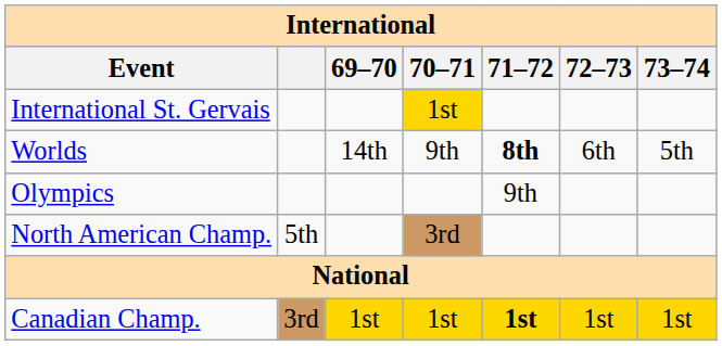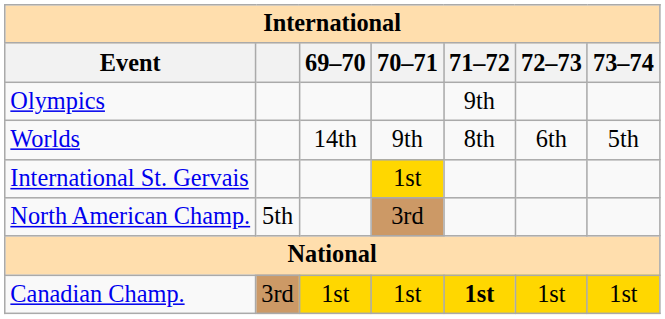 <table class="wikitable" style="text-align:center">
 <tr>
 <th style="background-color: #ffdead; " colspan=7 align=center>International</th>
 </tr>
 <tr>
 <th>Event</th>
 <th></th>
 <th>69–70</th>
 <th>70–71</th>
 <th>71–72</th>
 <th>72–73</th>
 <th>73–74</th>
 </tr>
 <tr>
-<td align=left><a href='#'>International St. Gervais</a></td>
+<td align=left><a href='#'>Olympics</a></td>
 <td></td>
 <td></td>
-<td bgcolor=gold>1st</td>
 <td></td>
+<td>9th</td>
 <td></td>
 <td></td>
 </tr>
 <tr>
 <td align=left><a href='#'>Worlds</a></td>
 <td></td>
 <td>14th</td>
 <td>9th</td>
-<td><strong>8th</strong></td>
+<td>8th</td>
 <td>6th</td>
 <td>5th</td>
 </tr>
 <tr>
-<td align=left><a href='#'>Olympics</a></td>
+<td align=left><a href='#'>International St. Gervais</a></td>
 <td></td>
 <td></td>
+<td bgcolor=gold>1st</td>
 <td></td>
-<td>9th</td>
 <td></td>
 <td></td>
 </tr>
 <tr>
 <td align=left><a href='#'>North American Champ.</a></td>
 <td>5th</td>
 <td></td>
 <td bgcolor=cc9966>3rd</td>
 <td></td>
 <td></td>
 <td></td>
 </tr>
 <tr>
 <th style="background-color: #ffdead; " colspan=7 align=center>National</th>
 </tr>
 <tr>
 <td align=left><a href='#'>Canadian Champ.</a></td>
 <td bgcolor=cc9966>3rd</td>
 <td bgcolor=gold>1st</td>
 <td bgcolor=gold>1st</td>
 <td bgcolor=gold><strong>1st</strong></td>
 <td bgcolor=gold>1st</td>
 <td bgcolor=gold>1st</td>
 </tr>
 </table>
